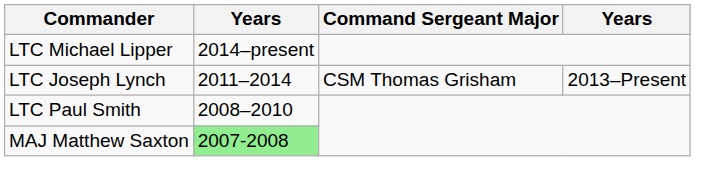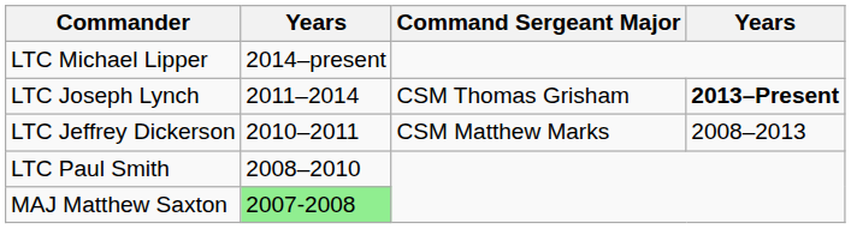 <table class="wikitable" style="float:left;">
 <tr style="background:#efefef;">
 <th>Commander</th>
 <th>Years</th>
 <th>Command Sergeant Major</th>
 <th>Years</th>
 </tr>
 <tr>
 <td>LTC Michael Lipper</td>
 <td>2014–present</td>
 </tr>
 <tr>
 <td>LTC Joseph Lynch</td>
 <td>2011–2014</td>
 <td>CSM Thomas Grisham</td>
-<td>2013–Present</td>
+<td><strong>2013–Present</strong></td>
+</tr>
+<tr>
+<td>LTC Jeffrey Dickerson</td>
+<td>2010–2011</td>
+<td>CSM Matthew Marks</td>
+<td>2008–2013</td>
 </tr>
 <tr>
 <td>LTC Paul Smith</td>
 <td>2008–2010</td>
 </tr>
 <tr>
 <td>MAJ Matthew Saxton</td>
 <td style="background: lightgreen;">2007-2008</td>
 </tr>
 </table>
